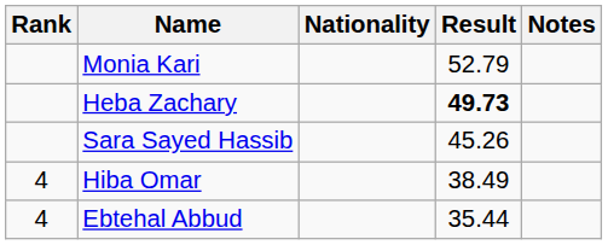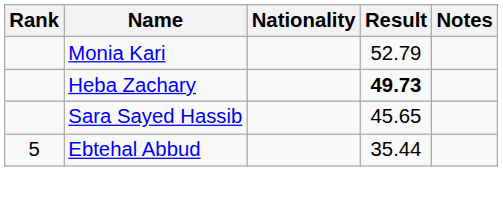 <table class="wikitable sortable" style="text-align:center">
 <tr>
 <th>Rank</th>
 <th>Name</th>
 <th>Nationality</th>
 <th>Result</th>
 <th>Notes</th>
 </tr>
 <tr>
 <td></td>
 <td align=left><a href='#'>Monia Kari</a></td>
 <td align=left></td>
 <td>52.79</td>
 <td></td>
 </tr>
 <tr>
 <td></td>
 <td align=left><a href='#'>Heba Zachary</a></td>
 <td align=left></td>
 <td><strong>49.73</strong></td>
 <td></td>
 </tr>
 <tr>
 <td></td>
 <td align=left><a href='#'>Sara Sayed Hassib</a></td>
 <td align=left></td>
-<td>45.26</td>
+<td>45.65</td>
 <td></td>
 </tr>
 <tr>
-<td>4</td>
-<td align=left><a href='#'>Hiba Omar</a></td>
-<td align=left></td>
-<td>38.49</td>
-<td></td>
-</tr>
-<tr>
-<td>4</td>
+<td>5</td>
 <td align=left><a href='#'>Ebtehal Abbud</a></td>
 <td align=left></td>
 <td>35.44</td>
 <td></td>
 </tr>
 </table>
